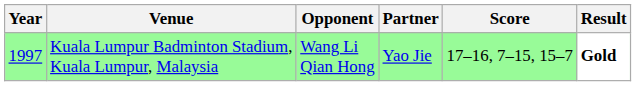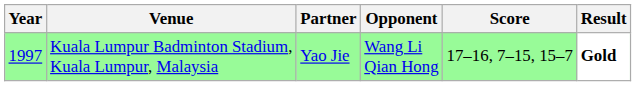 <table class="sortable wikitable" style="font-size: 90%;">
 <tr>
 <th>Year</th>
 <th>Venue</th>
+<th>Partner</th>
 <th>Opponent</th>
-<th>Partner</th>
 <th>Score</th>
 <th>Result</th>
 </tr>
 <tr style="background:#98FB98">
 <td align="center"><a href='#'>1997</a></td>
 <td align="left"><a href='#'>Kuala Lumpur Badminton Stadium</a>,<br><a href='#'>Kuala Lumpur</a>, <a href='#'>Malaysia</a></td>
+<td align="left"> <a href='#'>Yao Jie</a></td>
 <td align="left"> <a href='#'>Wang Li</a> <br>  <a href='#'>Qian Hong</a></td>
-<td align="left"> <a href='#'>Yao Jie</a></td>
 <td align="left">17–16, 7–15, 15–7</td>
 <td style="text-align:left; background:white"> <strong>Gold</strong></td>
 </tr>
 </table>
